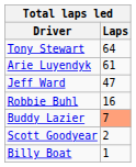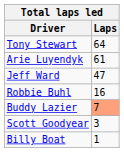 <table class="wikitable">
 <tr>
 <th colspan=2>Total laps led</th>
 </tr>
 <tr>
 <th>Driver</th>
 <th>Laps</th>
 </tr>
 <tr>
 <td><a href='#'>Tony Stewart</a></td>
 <td>64</td>
 </tr>
 <tr>
 <td><a href='#'>Arie Luyendyk</a></td>
 <td>61</td>
 </tr>
 <tr>
 <td><a href='#'>Jeff Ward</a></td>
 <td>47</td>
 </tr>
 <tr>
 <td><a href='#'>Robbie Buhl</a></td>
 <td>16</td>
 </tr>
 <tr>
 <td><a href='#'>Buddy Lazier</a></td>
 <td style="background: lightsalmon;">7</td>
 </tr>
 <tr>
 <td><a href='#'>Scott Goodyear</a></td>
-<td>2</td>
+<td>3</td>
 </tr>
 <tr>
 <td><a href='#'>Billy Boat</a></td>
 <td>1</td>
 </tr>
 </table>
